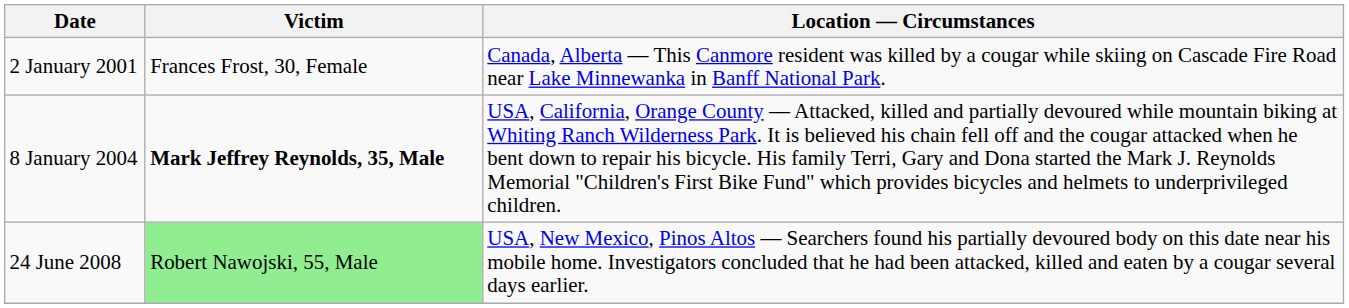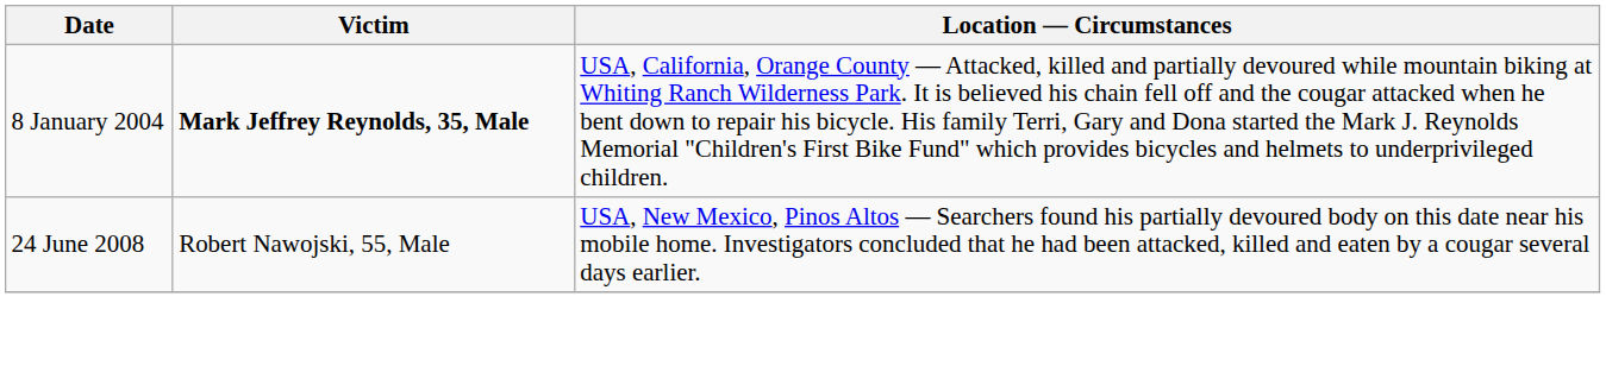 <table class="wikitable sortable">
 <tr>
 <th width="100">Date</th>
 <th width="250">Victim</th>
 <th width="650">Location — Circumstances</th>
-</tr>
-<tr>
-<td>2 January 2001</td>
-<td>Frances Frost, 30, Female</td>
-<td><a href='#'>Canada</a>, <a href='#'>Alberta</a> — This <a href='#'>Canmore</a> resident was killed by a cougar while skiing on Cascade Fire Road near <a href='#'>Lake Minnewanka</a> in <a href='#'>Banff National Park</a>. </td>
 </tr>
 <tr>
 <td>8 January 2004</td>
 <td><strong>Mark Jeffrey Reynolds, 35, Male</strong></td>
 <td><a href='#'>USA</a>, <a href='#'>California</a>, <a href='#'>Orange County</a> — Attacked, killed and partially devoured while mountain biking at <a href='#'>Whiting Ranch Wilderness Park</a>. It is believed his chain fell off and the cougar attacked when he bent down to repair his bicycle. His family Terri, Gary and Dona started the Mark J. Reynolds Memorial "Children's First Bike Fund" which provides bicycles and helmets to underprivileged children.</td>
 </tr>
 <tr>
 <td>24 June 2008</td>
-<td style="background: lightgreen;">Robert Nawojski, 55, Male</td>
+<td>Robert Nawojski, 55, Male</td>
 <td><a href='#'>USA</a>, <a href='#'>New Mexico</a>, <a href='#'>Pinos Altos</a> — Searchers found his partially devoured body on this date near his mobile home. Investigators concluded that he had been attacked, killed and eaten by a cougar several days earlier.</td>
 </tr>
 <tr>
 </tr>
 </table>
